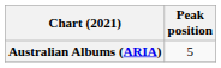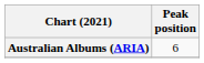 <table class="wikitable sortable plainrowheaders" style="text-align:center">
 <tr>
 <th scope="col">Chart (2021)</th>
 <th scope="col">Peak<br>position</th>
 </tr>
 <tr>
 <th scope="row">Australian Albums (<a href='#'>ARIA</a>)</th>
-<td>5</td>
+<td>6</td>
 </tr>
 <tr>
 </tr>
 <tr>
 </tr>
 </table>
